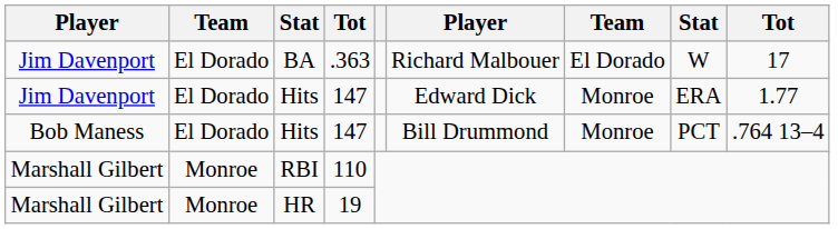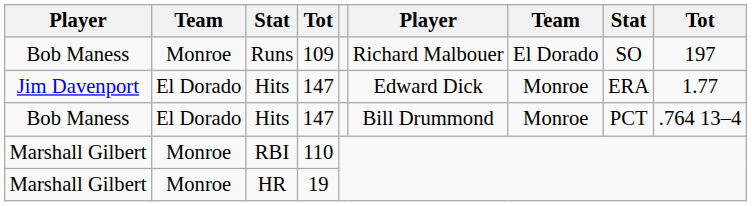 <table class="wikitable" style="text-align:center">
 <tr>
 <th>Player</th>
 <th>Team</th>
 <th>Stat</th>
 <th>Tot</th>
 <th></th>
 <th>Player</th>
 <th>Team</th>
 <th>Stat</th>
 <th>Tot</th>
 </tr>
 <tr>
-<td><a href='#'>Jim Davenport</a></td>
-<td>El Dorado</td>
-<td>BA</td>
-<td>.363</td>
+<td>Bob Maness</td>
+<td>Monroe</td>
+<td>Runs</td>
+<td>109</td>
 <td></td>
 <td>Richard Malbouer</td>
 <td>El Dorado</td>
-<td>W</td>
-<td>17</td>
+<td>SO</td>
+<td>197</td>
 </tr>
 <tr>
 <td><a href='#'>Jim Davenport</a></td>
 <td>El Dorado</td>
 <td>Hits</td>
 <td>147</td>
 <td></td>
 <td>Edward Dick</td>
 <td>Monroe</td>
 <td>ERA</td>
 <td>1.77</td>
 </tr>
 <tr>
 <td>Bob Maness</td>
 <td>El Dorado</td>
 <td>Hits</td>
 <td>147</td>
 <td></td>
 <td>Bill Drummond</td>
 <td>Monroe</td>
 <td>PCT</td>
 <td>.764 13–4</td>
 </tr>
 <tr>
 <td>Marshall Gilbert</td>
 <td>Monroe</td>
 <td>RBI</td>
 <td>110</td>
 </tr>
 <tr>
 <td>Marshall Gilbert</td>
 <td>Monroe</td>
 <td>HR</td>
 <td>19</td>
 </tr>
 </table>
